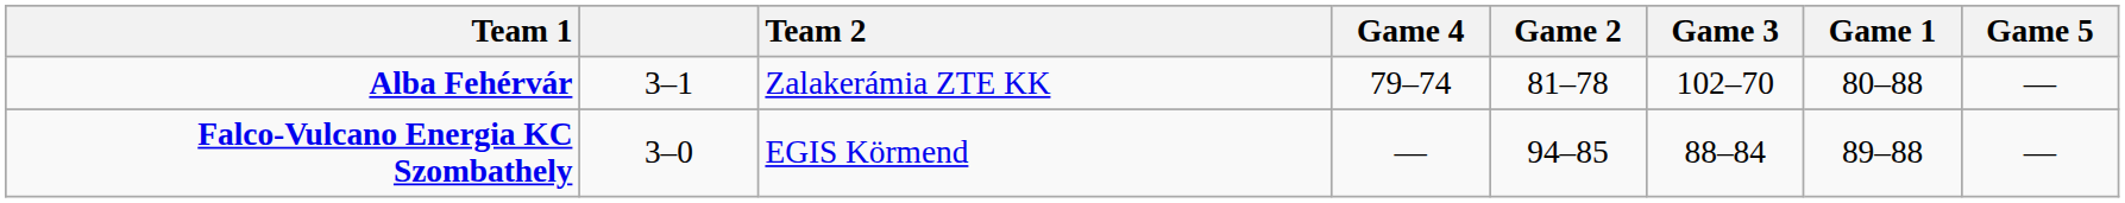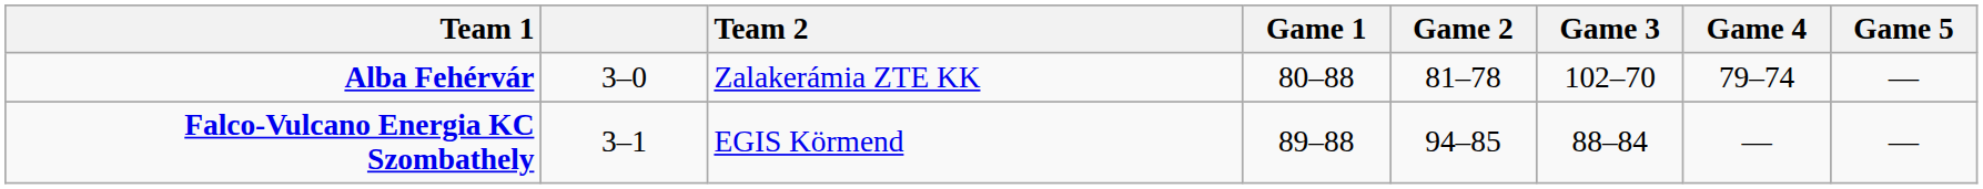 <table class=wikitable style="text-align:center">
 <tr>
 <th style="width:275px; text-align:right;">Team 1</th>
 <th style="width:80px;"></th>
 <th style="width:275px; text-align:left;">Team 2</th>
-<th style="width:70px;">Game 4</th>
+<th style="width:70px;">Game 1</th>
 <th style="width:70px;">Game 2</th>
 <th style="width:70px;">Game 3</th>
-<th style="width:70px;">Game 1</th>
+<th style="width:70px;">Game 4</th>
 <th style="width:70px;">Game 5</th>
 </tr>
 <tr>
 <td align=right><strong><a href='#'>Alba Fehérvár</a></strong></td>
-<td>3–1</td>
+<td>3–0</td>
 <td align=left><a href='#'>Zalakerámia ZTE KK</a></td>
-<td>79–74</td>
+<td>80–88</td>
 <td>81–78</td>
 <td>102–70</td>
-<td>80–88</td>
+<td>79–74</td>
 <td>—</td>
 </tr>
 <tr>
 <td align=right><strong><a href='#'>Falco-Vulcano Energia KC Szombathely</a></strong></td>
-<td>3–0</td>
+<td>3–1</td>
 <td align=left><a href='#'>EGIS Körmend</a></td>
-<td>—</td>
+<td>89–88</td>
 <td>94–85</td>
 <td>88–84</td>
-<td>89–88</td>
+<td>—</td>
 <td>—</td>
 </tr>
 </table>
